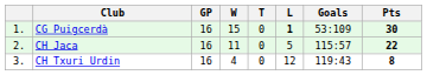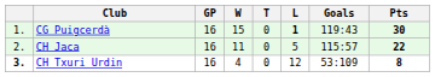 <table class="wikitable">
 <tr>
 <th width="30"></th>
 <th width="200">Club</th>
 <th width="30">GP</th>
 <th width="30">W</th>
 <th width="30">T</th>
 <th width="30">L</th>
 <th width="70">Goals</th>
 <th width="70">Pts</th>
 </tr>
 <tr bgcolor="#e6fae6" align="center">
 <td>1.</td>
 <td align="left"><a href='#'>CG Puigcerdà</a></td>
 <td>16</td>
 <td>15</td>
 <td>0</td>
 <td><strong>1</strong></td>
-<td>53:109</td>
+<td>119:43</td>
 <td><strong>30</strong></td>
 </tr>
 <tr bgcolor="#e6fae6" align="center">
 <td>2.</td>
 <td align="left"><a href='#'>CH Jaca</a></td>
 <td>16</td>
 <td>11</td>
 <td>0</td>
 <td>5</td>
 <td>115:57</td>
 <td><strong>22</strong></td>
 </tr>
 <tr bgcolor="#FFFFFF" align="center">
-<td>3.</td>
+<td><strong>3.</strong></td>
 <td align="left"><a href='#'>CH Txuri Urdin</a></td>
 <td>16</td>
 <td>4</td>
 <td>0</td>
 <td>12</td>
-<td>119:43</td>
+<td>53:109</td>
 <td><strong>8</strong></td>
 </tr>
 </table>
